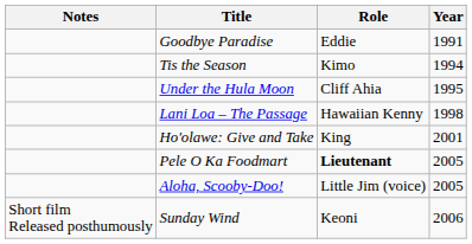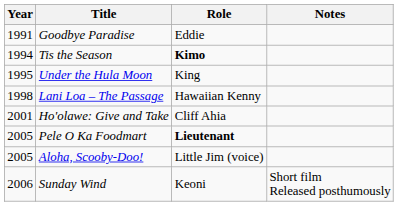 <table class="wikitable sortable">
 <tr>
-<th>Notes</th>
+<th>Year</th>
 <th>Title</th>
 <th>Role</th>
-<th>Year</th>
+<th>Notes</th>
 </tr>
 <tr>
-<td></td>
+<td>1991</td>
 <td><em>Goodbye Paradise</em></td>
 <td>Eddie</td>
-<td>1991</td>
+<td></td>
 </tr>
 <tr>
+<td>1994</td>
+<td><em>Tis the Season</em></td>
+<td><strong>Kimo</strong></td>
 <td></td>
-<td><em>Tis the Season</em></td>
-<td>Kimo</td>
-<td>1994</td>
 </tr>
 <tr>
+<td>1995</td>
+<td><em><a href='#'>Under the Hula Moon</a></em></td>
+<td>King</td>
 <td></td>
-<td><em><a href='#'>Under the Hula Moon</a></em></td>
-<td>Cliff Ahia</td>
-<td>1995</td>
 </tr>
 <tr>
-<td></td>
+<td>1998</td>
 <td><em><a href='#'>Lani Loa – The Passage</a></em></td>
 <td>Hawaiian Kenny</td>
-<td>1998</td>
+<td></td>
 </tr>
 <tr>
+<td>2001</td>
+<td><em>Ho'olawe: Give and Take</em></td>
+<td>Cliff Ahia</td>
 <td></td>
-<td><em>Ho'olawe: Give and Take</em></td>
-<td>King</td>
-<td>2001</td>
 </tr>
 <tr>
-<td></td>
+<td>2005</td>
 <td><em>Pele O Ka Foodmart</em></td>
 <td><strong>Lieutenant</strong></td>
-<td>2005</td>
+<td></td>
 </tr>
 <tr>
-<td></td>
+<td>2005</td>
 <td><em><a href='#'>Aloha, Scooby-Doo!</a></em></td>
 <td>Little Jim (voice)</td>
-<td>2005</td>
+<td></td>
 </tr>
 <tr>
-<td>Short film<br>Released posthumously</td>
+<td>2006</td>
 <td><em>Sunday Wind</em></td>
 <td>Keoni</td>
-<td>2006</td>
+<td>Short film<br>Released posthumously</td>
 </tr>
 </table>
